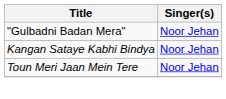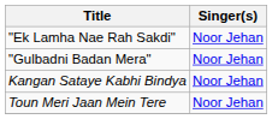 <table class="wikitable">
 <tr>
 <th>Title</th>
 <th>Singer(s)</th>
+</tr>
+<tr>
+<td>"Ek Lamha Nae Rah Sakdi"</td>
+<td><a href='#'>Noor Jehan</a></td>
 </tr>
 <tr>
 <td>"Gulbadni Badan Mera"</td>
 <td><a href='#'>Noor Jehan</a></td>
 </tr>
 <tr>
 <td><em>Kangan Sataye Kabhi Bindya</em></td>
 <td><a href='#'>Noor Jehan</a></td>
 </tr>
 <tr>
 <td><em>Toun Meri Jaan Mein Tere</em></td>
 <td><a href='#'>Noor Jehan</a></td>
 </tr>
 <tr>
 </tr>
 </table>
